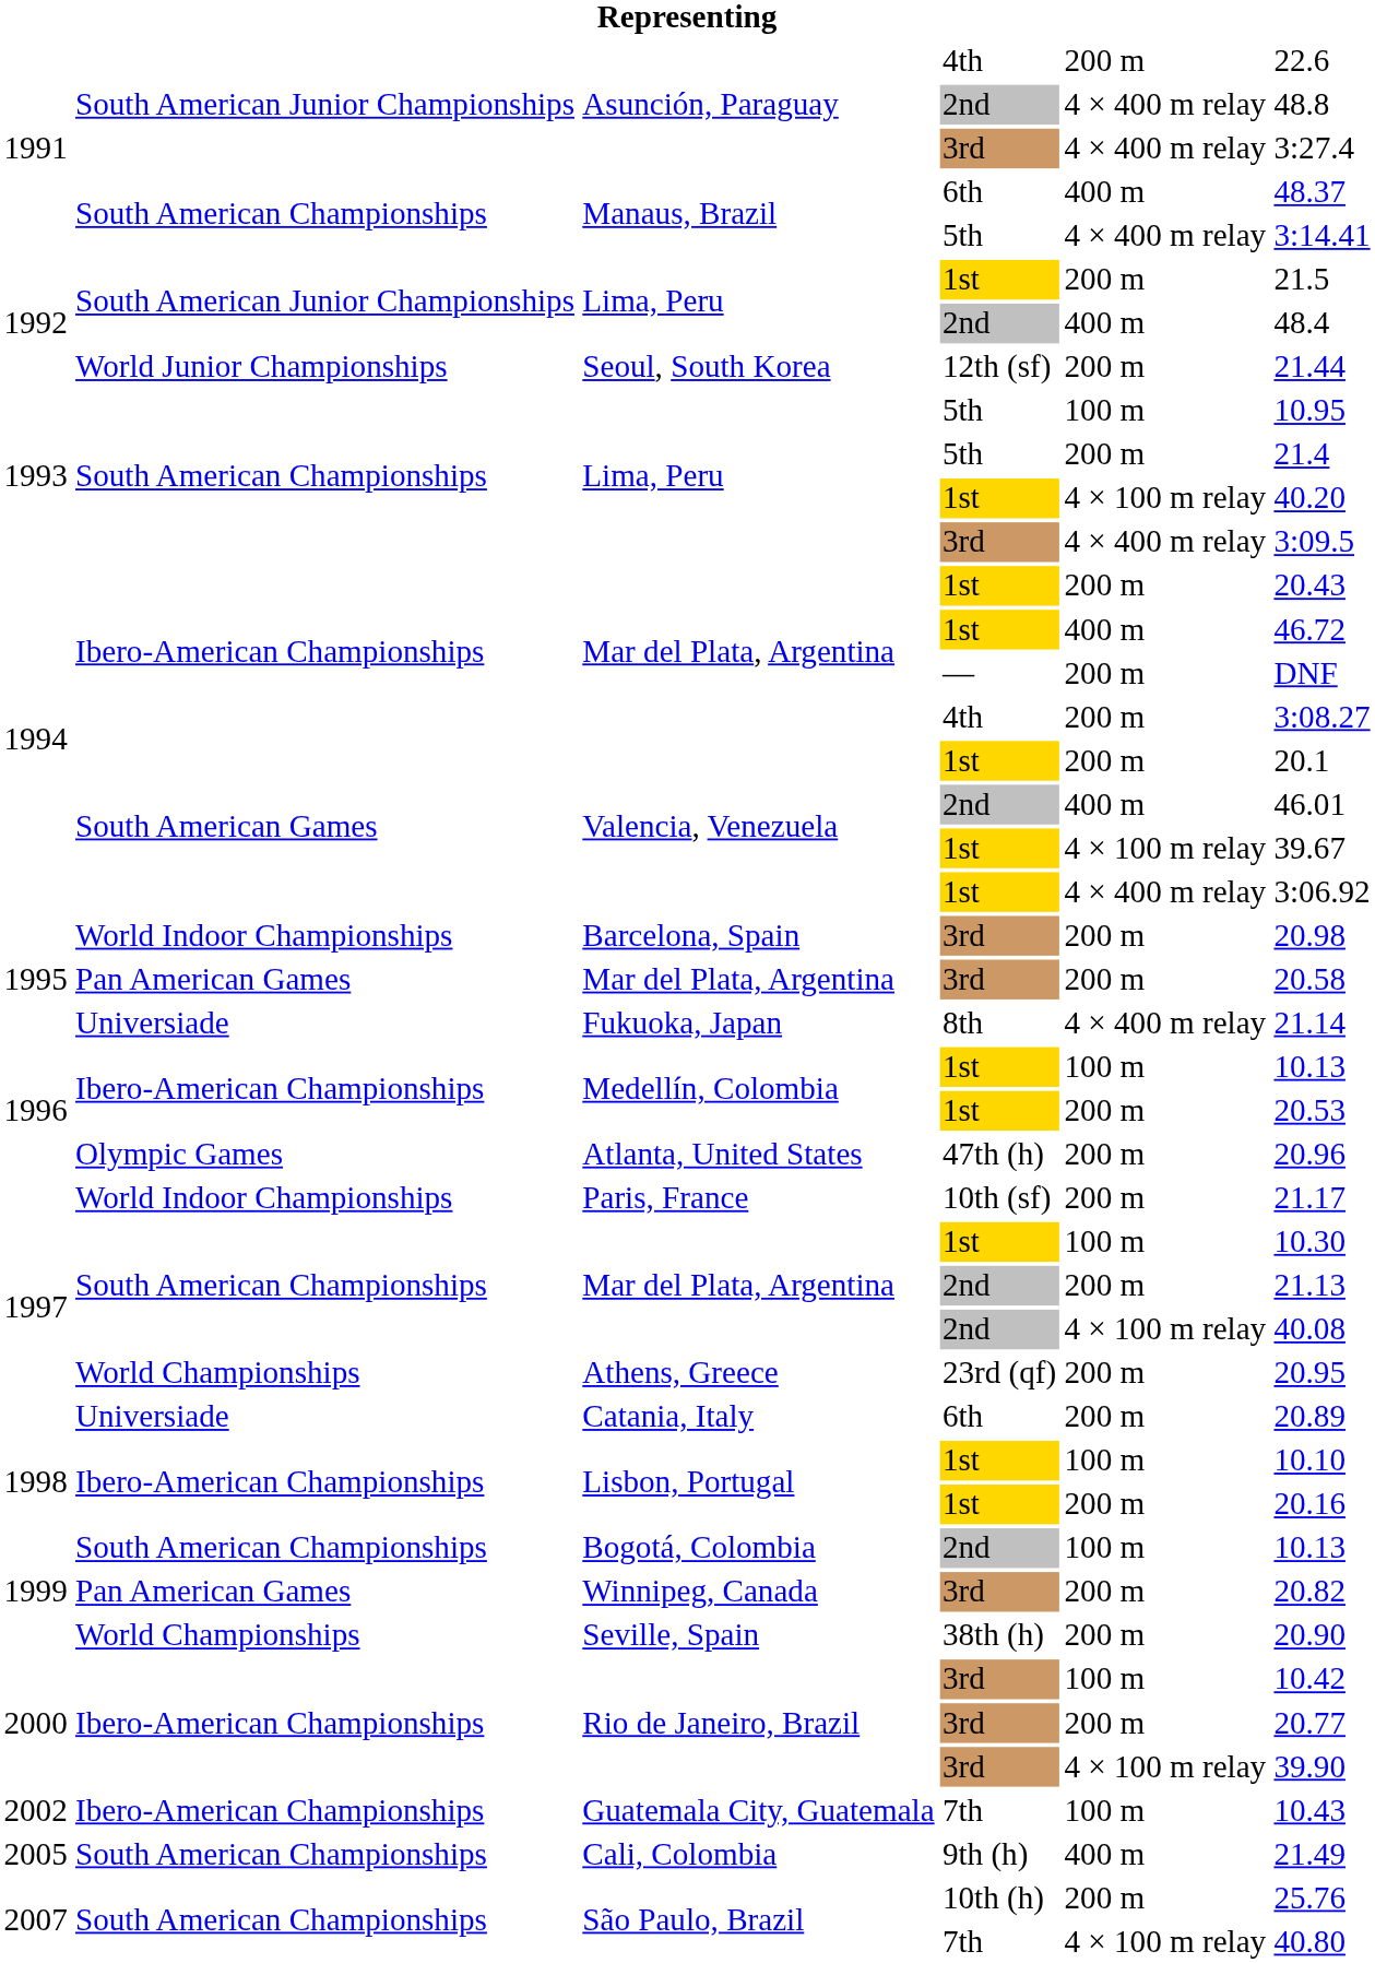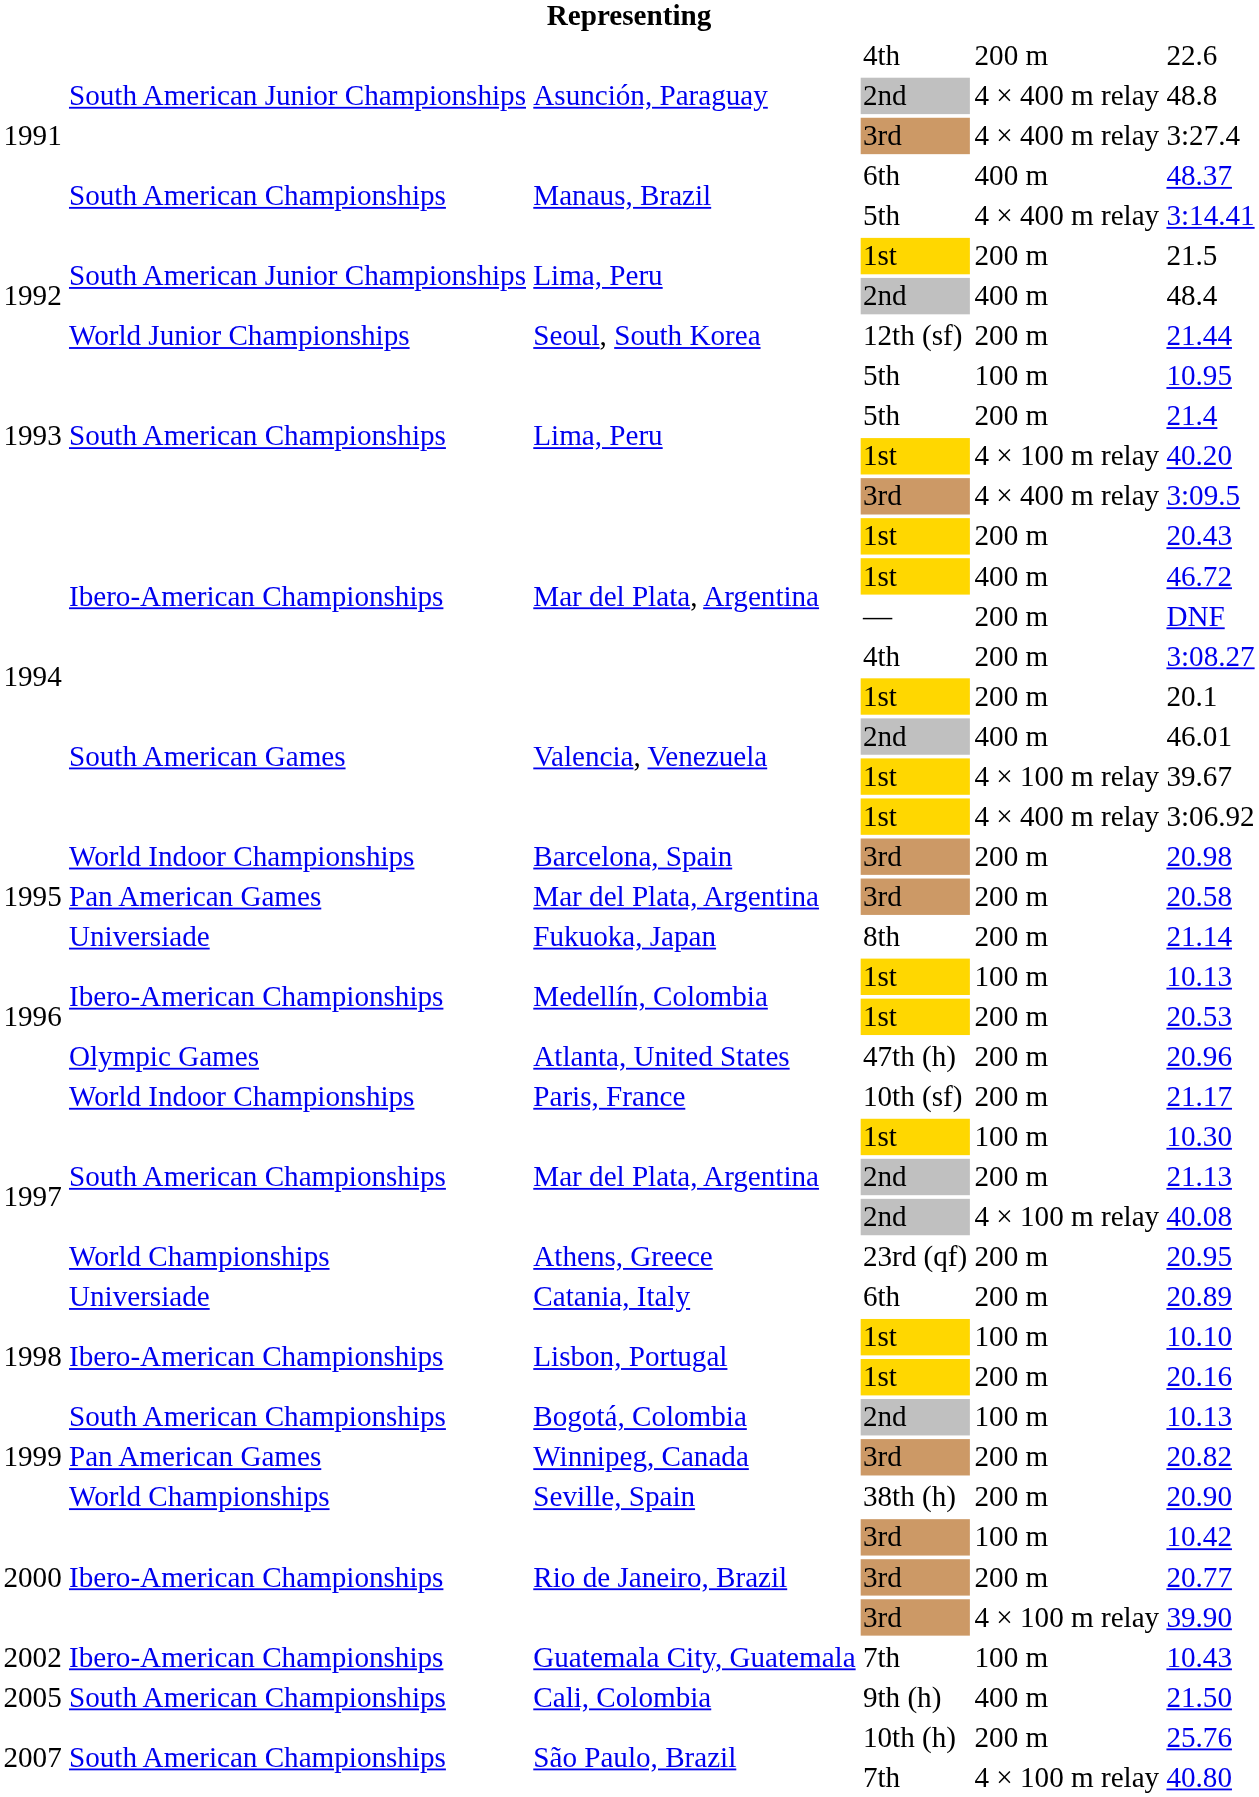 <table>
 <tr>
 <th colspan="6">Representing </th>
 </tr>
 <tr>
 <td rowspan=5>1991</td>
 <td rowspan=3><a href='#'>South American Junior Championships</a></td>
 <td rowspan=3><a href='#'>Asunción, Paraguay</a></td>
 <td>4th</td>
 <td>200 m</td>
 <td>22.6</td>
 </tr>
 <tr>
 <td bgcolor=silver>2nd</td>
 <td>4 × 400 m relay</td>
 <td>48.8</td>
 </tr>
 <tr>
 <td bgcolor=cc9966>3rd</td>
 <td>4 × 400 m relay</td>
 <td>3:27.4</td>
 </tr>
 <tr>
 <td rowspan=2><a href='#'>South American Championships</a></td>
 <td rowspan=2><a href='#'>Manaus, Brazil</a></td>
 <td>6th</td>
 <td>400 m</td>
 <td><a href='#'>48.37</a></td>
 </tr>
 <tr>
 <td>5th</td>
 <td>4 × 400 m relay</td>
 <td><a href='#'>3:14.41</a></td>
 </tr>
 <tr>
 <td rowspan=3>1992</td>
 <td rowspan=2><a href='#'>South American Junior Championships</a></td>
 <td rowspan=2><a href='#'>Lima, Peru</a></td>
 <td bgcolor=gold>1st</td>
 <td>200 m</td>
 <td>21.5</td>
 </tr>
 <tr>
 <td bgcolor=silver>2nd</td>
 <td>400 m</td>
 <td>48.4</td>
 </tr>
 <tr>
 <td><a href='#'>World Junior Championships</a></td>
 <td><a href='#'>Seoul</a>, <a href='#'>South Korea</a></td>
 <td>12th (sf)</td>
 <td>200 m</td>
 <td><a href='#'>21.44</a></td>
 </tr>
 <tr>
 <td rowspan=4>1993</td>
 <td rowspan=4><a href='#'>South American Championships</a></td>
 <td rowspan=4><a href='#'>Lima, Peru</a></td>
 <td>5th</td>
 <td>100 m</td>
 <td><a href='#'>10.95</a></td>
 </tr>
 <tr>
 <td>5th</td>
 <td>200 m</td>
 <td><a href='#'>21.4</a></td>
 </tr>
 <tr>
 <td bgcolor=gold>1st</td>
 <td>4 × 100 m relay</td>
 <td><a href='#'>40.20</a></td>
 </tr>
 <tr>
 <td bgcolor=cc9966>3rd</td>
 <td>4 × 400 m relay</td>
 <td><a href='#'>3:09.5</a></td>
 </tr>
 <tr>
 <td rowspan=8>1994</td>
 <td rowspan=4><a href='#'>Ibero-American Championships</a></td>
 <td rowspan=4><a href='#'>Mar del Plata</a>, <a href='#'>Argentina</a></td>
 <td bgcolor=gold>1st</td>
 <td>200 m</td>
 <td><a href='#'>20.43</a></td>
 </tr>
 <tr>
 <td bgcolor=gold>1st</td>
 <td>400 m</td>
 <td><a href='#'>46.72</a></td>
 </tr>
 <tr>
 <td>—</td>
 <td>200 m</td>
 <td><a href='#'>DNF</a></td>
 </tr>
 <tr>
 <td>4th</td>
 <td>200 m</td>
 <td><a href='#'>3:08.27</a></td>
 </tr>
 <tr>
 <td rowspan=4><a href='#'>South American Games</a></td>
 <td rowspan=4><a href='#'>Valencia</a>, <a href='#'>Venezuela</a></td>
 <td bgcolor=gold>1st</td>
 <td>200 m</td>
 <td>20.1</td>
 </tr>
 <tr>
 <td bgcolor=silver>2nd</td>
 <td>400 m</td>
 <td>46.01</td>
 </tr>
 <tr>
 <td bgcolor=gold>1st</td>
 <td>4 × 100 m relay</td>
 <td>39.67</td>
 </tr>
 <tr>
 <td bgcolor=gold>1st</td>
 <td>4 × 400 m relay</td>
 <td>3:06.92</td>
 </tr>
 <tr>
 <td rowspan=3>1995</td>
 <td><a href='#'>World Indoor Championships</a></td>
 <td><a href='#'>Barcelona, Spain</a></td>
 <td bgcolor="cc9966">3rd</td>
 <td>200 m</td>
 <td><a href='#'>20.98</a></td>
 </tr>
 <tr>
 <td><a href='#'>Pan American Games</a></td>
 <td><a href='#'>Mar del Plata, Argentina</a></td>
 <td bgcolor="cc9966">3rd</td>
 <td>200 m</td>
 <td><a href='#'>20.58</a></td>
 </tr>
 <tr>
 <td><a href='#'>Universiade</a></td>
 <td><a href='#'>Fukuoka, Japan</a></td>
 <td>8th</td>
-<td>4 × 400 m relay</td>
+<td>200 m</td>
 <td><a href='#'>21.14</a></td>
 </tr>
 <tr>
 <td rowspan=3>1996</td>
 <td rowspan=2><a href='#'>Ibero-American Championships</a></td>
 <td rowspan=2><a href='#'>Medellín, Colombia</a></td>
 <td bgcolor=gold>1st</td>
 <td>100 m</td>
 <td><a href='#'>10.13</a></td>
 </tr>
 <tr>
 <td bgcolor=gold>1st</td>
 <td>200 m</td>
 <td><a href='#'>20.53</a></td>
 </tr>
 <tr>
 <td><a href='#'>Olympic Games</a></td>
 <td><a href='#'>Atlanta, United States</a></td>
 <td>47th (h)</td>
 <td>200 m</td>
 <td><a href='#'>20.96</a></td>
 </tr>
 <tr>
 <td rowspan=6>1997</td>
 <td><a href='#'>World Indoor Championships</a></td>
 <td><a href='#'>Paris, France</a></td>
 <td>10th (sf)</td>
 <td>200 m</td>
 <td><a href='#'>21.17</a></td>
 </tr>
 <tr>
 <td rowspan=3><a href='#'>South American Championships</a></td>
 <td rowspan=3><a href='#'>Mar del Plata, Argentina</a></td>
 <td bgcolor="gold">1st</td>
 <td>100 m</td>
 <td><a href='#'>10.30</a></td>
 </tr>
 <tr>
 <td bgcolor="silver">2nd</td>
 <td>200 m</td>
 <td><a href='#'>21.13</a></td>
 </tr>
 <tr>
 <td bgcolor="silver">2nd</td>
 <td>4 × 100 m relay</td>
 <td><a href='#'>40.08</a></td>
 </tr>
 <tr>
 <td><a href='#'>World Championships</a></td>
 <td><a href='#'>Athens, Greece</a></td>
 <td>23rd (qf)</td>
 <td>200 m</td>
 <td><a href='#'>20.95</a></td>
 </tr>
 <tr>
 <td><a href='#'>Universiade</a></td>
 <td><a href='#'>Catania, Italy</a></td>
 <td>6th</td>
 <td>200 m</td>
 <td><a href='#'>20.89</a></td>
 </tr>
 <tr>
 <td rowspan=2>1998</td>
 <td rowspan=2><a href='#'>Ibero-American Championships</a></td>
 <td rowspan=2><a href='#'>Lisbon, Portugal</a></td>
 <td bgcolor=gold>1st</td>
 <td>100 m</td>
 <td><a href='#'>10.10</a></td>
 </tr>
 <tr>
 <td bgcolor=gold>1st</td>
 <td>200 m</td>
 <td><a href='#'>20.16</a></td>
 </tr>
 <tr>
 <td rowspan=3>1999</td>
 <td><a href='#'>South American Championships</a></td>
 <td><a href='#'>Bogotá, Colombia</a></td>
 <td bgcolor="silver">2nd</td>
 <td>100 m</td>
 <td><a href='#'>10.13</a></td>
 </tr>
 <tr>
 <td><a href='#'>Pan American Games</a></td>
 <td><a href='#'>Winnipeg, Canada</a></td>
 <td bgcolor="cc9966">3rd</td>
 <td>200 m</td>
 <td><a href='#'>20.82</a></td>
 </tr>
 <tr>
 <td><a href='#'>World Championships</a></td>
 <td><a href='#'>Seville, Spain</a></td>
 <td>38th (h)</td>
 <td>200 m</td>
 <td><a href='#'>20.90</a></td>
 </tr>
 <tr>
 <td rowspan=3>2000</td>
 <td rowspan=3><a href='#'>Ibero-American Championships</a></td>
 <td rowspan=3><a href='#'>Rio de Janeiro, Brazil</a></td>
 <td bgcolor=cc9966>3rd</td>
 <td>100 m</td>
 <td><a href='#'>10.42</a></td>
 </tr>
 <tr>
 <td bgcolor=cc9966>3rd</td>
 <td>200 m</td>
 <td><a href='#'>20.77</a></td>
 </tr>
 <tr>
 <td bgcolor=cc9966>3rd</td>
 <td>4 × 100 m relay</td>
 <td><a href='#'>39.90</a></td>
 </tr>
 <tr>
 <td>2002</td>
 <td><a href='#'>Ibero-American Championships</a></td>
 <td><a href='#'>Guatemala City, Guatemala</a></td>
 <td>7th</td>
 <td>100 m</td>
 <td><a href='#'>10.43</a></td>
 </tr>
 <tr>
 <td>2005</td>
 <td><a href='#'>South American Championships</a></td>
 <td><a href='#'>Cali, Colombia</a></td>
 <td>9th (h)</td>
 <td>400 m</td>
-<td><a href='#'>21.49</a></td>
+<td><a href='#'>21.50</a></td>
 </tr>
 <tr>
 <td rowspan=2>2007</td>
 <td rowspan=2><a href='#'>South American Championships</a></td>
 <td rowspan=2><a href='#'>São Paulo, Brazil</a></td>
 <td>10th (h)</td>
 <td>200 m</td>
 <td><a href='#'>25.76</a></td>
 </tr>
 <tr>
 <td>7th</td>
 <td>4 × 100 m relay</td>
 <td><a href='#'>40.80</a></td>
 </tr>
 </table>
